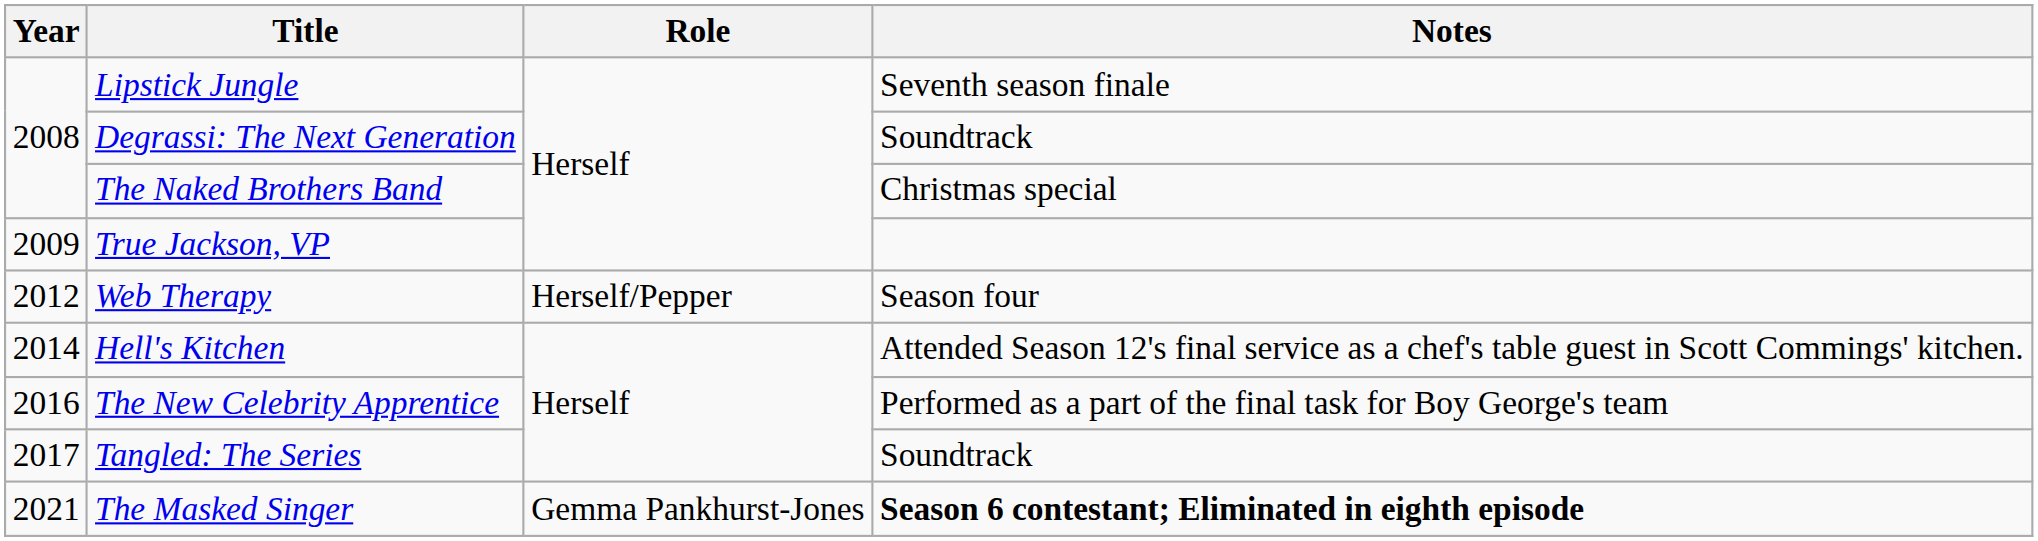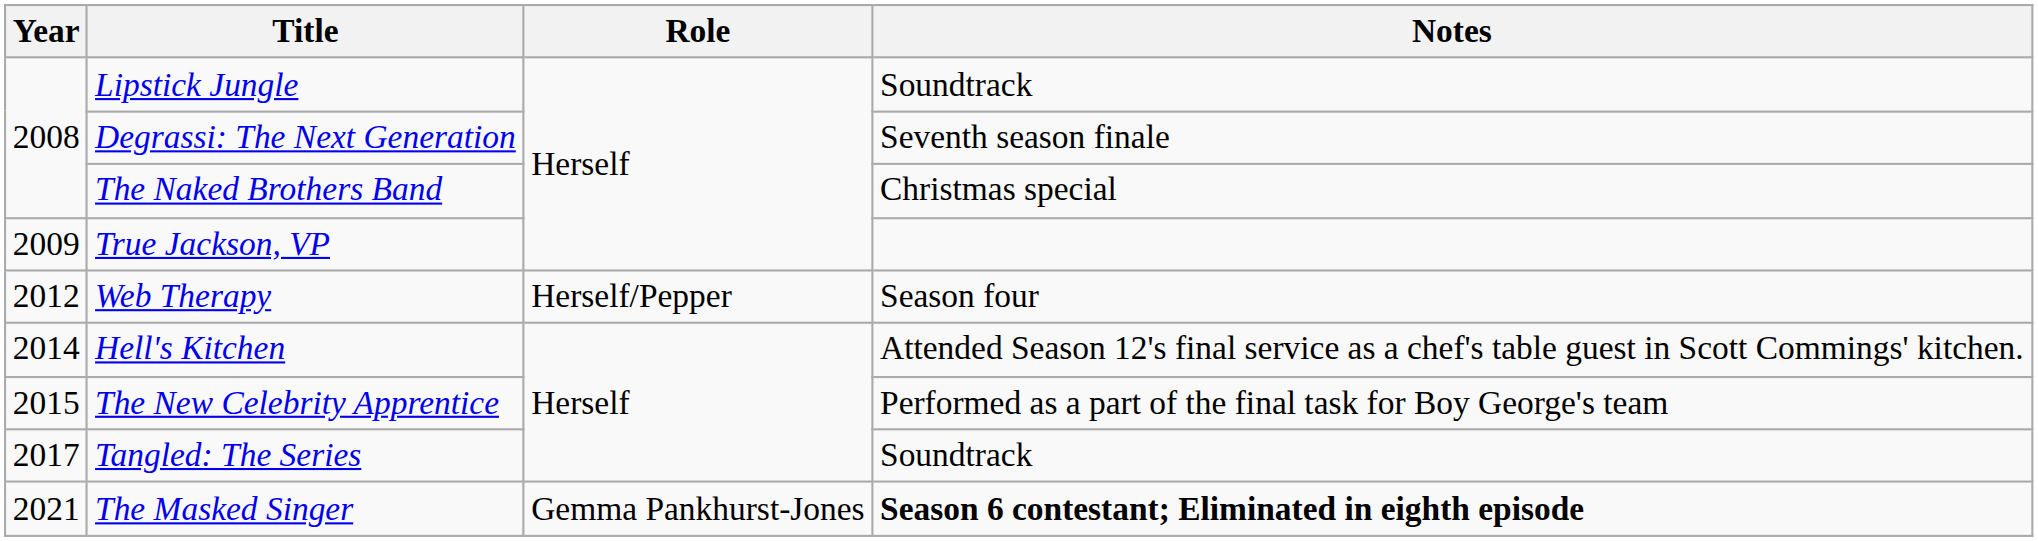 <table class="wikitable sortable">
 <tr>
 <th>Year</th>
 <th>Title</th>
 <th>Role</th>
 <th>Notes</th>
 </tr>
 <tr>
 <td rowspan=3>2008</td>
 <td><em><a href='#'>Lipstick Jungle</a></em></td>
 <td rowspan=4>Herself</td>
-<td>Seventh season finale</td>
+<td>Soundtrack</td>
 </tr>
 <tr>
 <td><em><a href='#'>Degrassi: The Next Generation</a></em></td>
-<td>Soundtrack</td>
+<td>Seventh season finale</td>
 </tr>
 <tr>
 <td><em><a href='#'>The Naked Brothers Band</a></em></td>
 <td>Christmas special</td>
 </tr>
 <tr>
 <td>2009</td>
 <td><em><a href='#'>True Jackson, VP</a></em></td>
 <td></td>
 </tr>
 <tr>
 <td>2012</td>
 <td><em><a href='#'>Web Therapy</a></em></td>
 <td>Herself/Pepper</td>
 <td>Season four</td>
 </tr>
 <tr>
 <td>2014</td>
 <td><em><a href='#'>Hell's Kitchen</a></em></td>
 <td rowspan=3>Herself</td>
 <td>Attended Season 12's final service as a chef's table guest in Scott Commings' kitchen.</td>
 </tr>
 <tr>
-<td>2016</td>
+<td>2015</td>
 <td><em><a href='#'>The New Celebrity Apprentice</a></em></td>
 <td>Performed as a part of the final task for Boy George's team</td>
 </tr>
 <tr>
 <td>2017</td>
 <td><em><a href='#'>Tangled: The Series</a></em></td>
 <td>Soundtrack</td>
 </tr>
 <tr>
 <td>2021</td>
 <td><em><a href='#'>The Masked Singer</a></em></td>
 <td>Gemma Pankhurst-Jones</td>
 <td><strong>Season 6 contestant; Eliminated in eighth episode</strong></td>
 </tr>
 </table>
